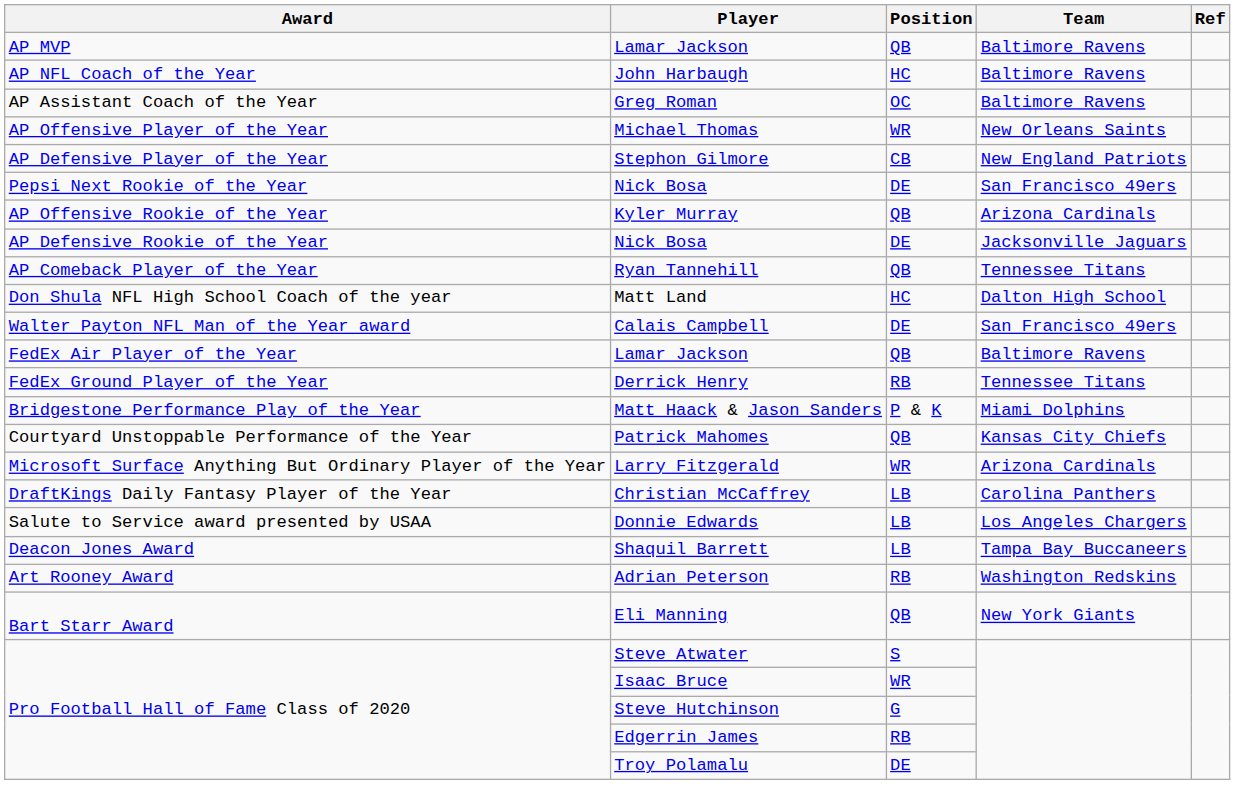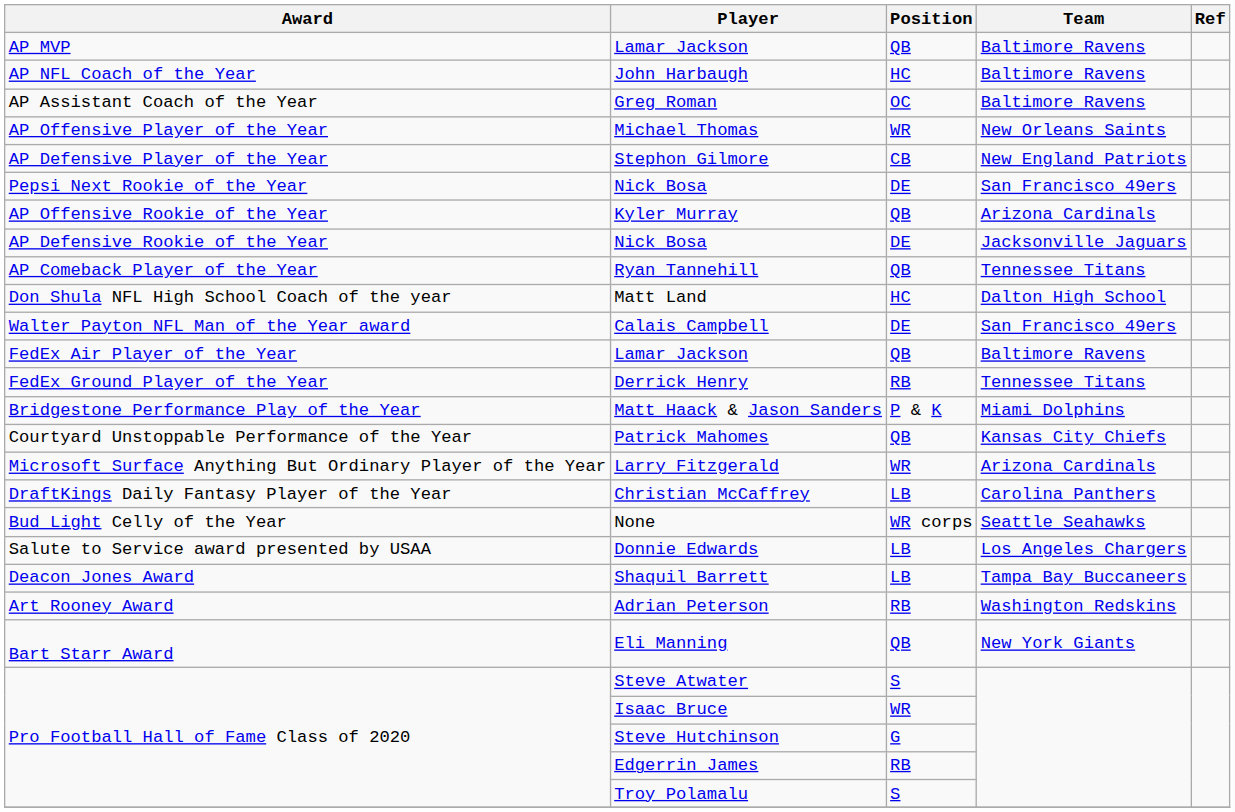 <table class="wikitable sortable">
 <tr>
 <th>Award</th>
 <th>Player</th>
 <th>Position</th>
 <th>Team</th>
 <th>Ref</th>
 </tr>
 <tr>
 <td><a href='#'>AP MVP</a></td>
 <td><a href='#'>Lamar Jackson</a></td>
 <td><a href='#'>QB</a></td>
 <td><a href='#'>Baltimore Ravens</a></td>
 <td></td>
 </tr>
 <tr>
 <td><a href='#'>AP NFL Coach of the Year</a></td>
 <td><a href='#'>John Harbaugh</a></td>
 <td><a href='#'>HC</a></td>
 <td><a href='#'>Baltimore Ravens</a></td>
 <td></td>
 </tr>
 <tr>
 <td>AP Assistant Coach of the Year</td>
 <td><a href='#'>Greg Roman</a></td>
 <td><a href='#'>OC</a></td>
 <td><a href='#'>Baltimore Ravens</a></td>
 <td></td>
 </tr>
 <tr>
 <td><a href='#'>AP Offensive Player of the Year</a></td>
 <td><a href='#'>Michael Thomas</a></td>
 <td><a href='#'>WR</a></td>
 <td><a href='#'>New Orleans Saints</a></td>
 <td></td>
 </tr>
 <tr>
 <td><a href='#'>AP Defensive Player of the Year</a></td>
 <td><a href='#'>Stephon Gilmore</a></td>
 <td><a href='#'>CB</a></td>
 <td><a href='#'>New England Patriots</a></td>
 <td></td>
 </tr>
 <tr>
 <td><a href='#'>Pepsi Next Rookie of the Year</a></td>
 <td><a href='#'>Nick Bosa</a></td>
 <td><a href='#'>DE</a></td>
 <td><a href='#'>San Francisco 49ers</a></td>
 <td></td>
 </tr>
 <tr>
 <td><a href='#'>AP Offensive Rookie of the Year</a></td>
 <td><a href='#'>Kyler Murray</a></td>
 <td><a href='#'>QB</a></td>
 <td><a href='#'>Arizona Cardinals</a></td>
 <td></td>
 </tr>
 <tr>
 <td><a href='#'>AP Defensive Rookie of the Year</a></td>
 <td><a href='#'>Nick Bosa</a></td>
 <td><a href='#'>DE</a></td>
 <td><a href='#'>Jacksonville Jaguars</a></td>
 <td></td>
 </tr>
 <tr>
 <td><a href='#'>AP Comeback Player of the Year</a></td>
 <td><a href='#'>Ryan Tannehill</a></td>
 <td><a href='#'>QB</a></td>
 <td><a href='#'>Tennessee Titans</a></td>
 <td></td>
 </tr>
 <tr>
 <td><a href='#'>Don Shula</a> NFL High School Coach of the year</td>
 <td>Matt Land</td>
 <td><a href='#'>HC</a></td>
 <td><a href='#'>Dalton High School</a></td>
 <td></td>
 </tr>
 <tr>
 <td><a href='#'>Walter Payton NFL Man of the Year award</a></td>
 <td><a href='#'>Calais Campbell</a></td>
 <td><a href='#'>DE</a></td>
 <td><a href='#'>San Francisco 49ers</a></td>
 <td></td>
 </tr>
 <tr>
 <td><a href='#'>FedEx Air Player of the Year</a></td>
 <td><a href='#'>Lamar Jackson</a></td>
 <td><a href='#'>QB</a></td>
 <td><a href='#'>Baltimore Ravens</a></td>
 <td></td>
 </tr>
 <tr>
 <td><a href='#'>FedEx Ground Player of the Year</a></td>
 <td><a href='#'>Derrick Henry</a></td>
 <td><a href='#'>RB</a></td>
 <td><a href='#'>Tennessee Titans</a></td>
 <td></td>
 </tr>
 <tr>
 <td><a href='#'>Bridgestone Performance Play of the Year</a></td>
 <td><a href='#'>Matt Haack</a> & <a href='#'>Jason Sanders</a></td>
 <td><a href='#'>P</a> & <a href='#'>K</a></td>
 <td><a href='#'>Miami Dolphins</a></td>
 <td></td>
 </tr>
 <tr>
 <td>Courtyard Unstoppable Performance of the Year</td>
 <td><a href='#'>Patrick Mahomes</a></td>
 <td><a href='#'>QB</a></td>
 <td><a href='#'>Kansas City Chiefs</a></td>
 <td></td>
 </tr>
 <tr>
 <td><a href='#'>Microsoft Surface</a> Anything But Ordinary Player of the Year</td>
 <td><a href='#'>Larry Fitzgerald</a></td>
 <td><a href='#'>WR</a></td>
 <td><a href='#'>Arizona Cardinals</a></td>
 <td></td>
 </tr>
 <tr>
 <td><a href='#'>DraftKings</a> Daily Fantasy Player of the Year</td>
 <td><a href='#'>Christian McCaffrey</a></td>
 <td><a href='#'>LB</a></td>
 <td><a href='#'>Carolina Panthers</a></td>
 <td></td>
 </tr>
 <tr>
+<td><a href='#'>Bud Light</a> Celly of the Year</td>
+<td>None</td>
+<td><a href='#'>WR</a> corps</td>
+<td><a href='#'>Seattle Seahawks</a></td>
+<td></td>
+</tr>
+<tr>
 <td>Salute to Service award presented by USAA</td>
 <td><a href='#'>Donnie Edwards</a></td>
 <td><a href='#'>LB</a></td>
 <td><a href='#'>Los Angeles Chargers</a></td>
 <td></td>
 </tr>
 <tr>
 <td><a href='#'>Deacon Jones Award</a></td>
 <td><a href='#'>Shaquil Barrett</a></td>
 <td><a href='#'>LB</a></td>
 <td><a href='#'>Tampa Bay Buccaneers</a></td>
 <td></td>
 </tr>
 <tr>
 <td><a href='#'>Art Rooney Award</a></td>
 <td><a href='#'>Adrian Peterson</a></td>
 <td><a href='#'>RB</a></td>
 <td><a href='#'>Washington Redskins</a></td>
 <td></td>
 </tr>
 <tr>
 <td><br><a href='#'>Bart Starr Award</a></td>
 <td><a href='#'>Eli Manning</a></td>
 <td><a href='#'>QB</a></td>
 <td><a href='#'>New York Giants</a></td>
 <td></td>
 </tr>
 <tr>
 <td rowspan="5"><a href='#'>Pro Football Hall of Fame</a> Class of 2020</td>
 <td><a href='#'>Steve Atwater</a></td>
 <td><a href='#'>S</a></td>
 <td rowspan="5"></td>
 <td rowspan="5"></td>
 </tr>
 <tr>
 <td><a href='#'>Isaac Bruce</a></td>
 <td><a href='#'>WR</a></td>
 </tr>
 <tr>
 <td><a href='#'>Steve Hutchinson</a></td>
 <td><a href='#'>G</a></td>
 </tr>
 <tr>
 <td><a href='#'>Edgerrin James</a></td>
 <td><a href='#'>RB</a></td>
 </tr>
 <tr>
 <td><a href='#'>Troy Polamalu</a></td>
-<td><a href='#'>DE</a></td>
+<td><a href='#'>S</a></td>
 </tr>
 <tr>
 </tr>
 </table>
